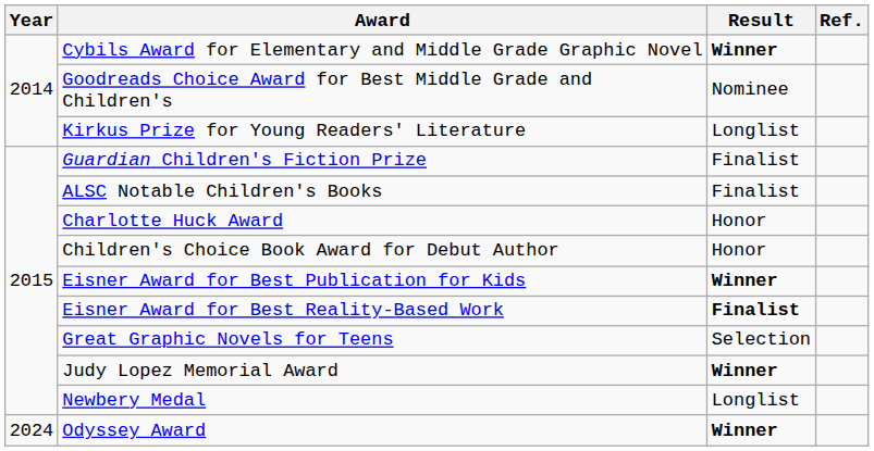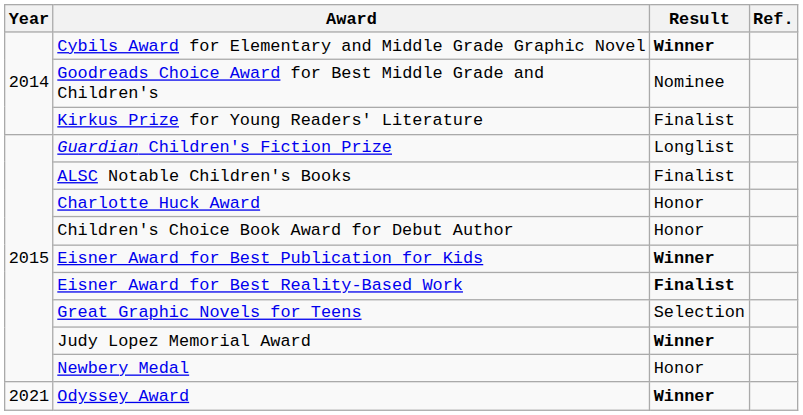 <table class="wikitable">
 <tr>
 <th>Year</th>
 <th>Award</th>
 <th>Result</th>
 <th>Ref.</th>
 </tr>
 <tr>
 <td rowspan="3">2014</td>
 <td><a href='#'>Cybils Award</a> for Elementary and Middle Grade Graphic Novel</td>
 <td><strong>Winner</strong></td>
 <td></td>
 </tr>
 <tr>
 <td><a href='#'>Goodreads Choice Award</a> for Best Middle Grade and Children's</td>
 <td>Nominee</td>
 <td></td>
 </tr>
 <tr>
 <td><a href='#'>Kirkus Prize</a> for Young Readers' Literature</td>
-<td>Longlist</td>
+<td>Finalist</td>
 <td></td>
 </tr>
 <tr>
 <td rowspan="9">2015</td>
 <td><a href='#'><em>Guardian</em> Children's Fiction Prize</a></td>
-<td>Finalist</td>
+<td>Longlist</td>
 <td></td>
 </tr>
 <tr>
 <td><a href='#'>ALSC</a> Notable Children's Books</td>
 <td>Finalist</td>
 <td></td>
 </tr>
 <tr>
 <td><a href='#'>Charlotte Huck Award</a></td>
 <td>Honor</td>
 <td></td>
 </tr>
 <tr>
 <td>Children's Choice Book Award for Debut Author</td>
 <td>Honor</td>
 <td></td>
 </tr>
 <tr>
 <td><a href='#'>Eisner Award for Best Publication for Kids</a></td>
 <td><strong>Winner</strong></td>
 <td></td>
 </tr>
 <tr>
 <td><a href='#'>Eisner Award for Best Reality-Based Work</a></td>
 <td><strong>Finalist</strong></td>
 <td></td>
 </tr>
 <tr>
 <td><a href='#'>Great Graphic Novels for Teens</a></td>
 <td>Selection</td>
 <td></td>
 </tr>
 <tr>
 <td>Judy Lopez Memorial Award</td>
 <td><strong>Winner</strong></td>
 <td></td>
 </tr>
 <tr>
 <td><a href='#'>Newbery Medal</a></td>
-<td>Longlist</td>
+<td>Honor</td>
 <td></td>
 </tr>
 <tr>
-<td>2024</td>
+<td>2021</td>
 <td><a href='#'>Odyssey Award</a></td>
 <td><strong>Winner</strong></td>
 <td></td>
 </tr>
 </table>
